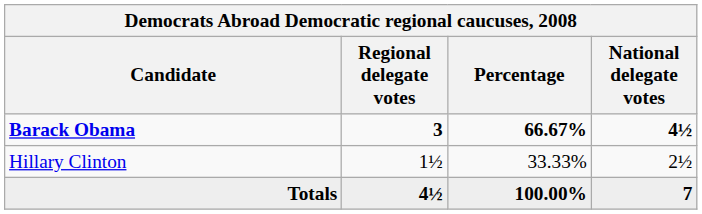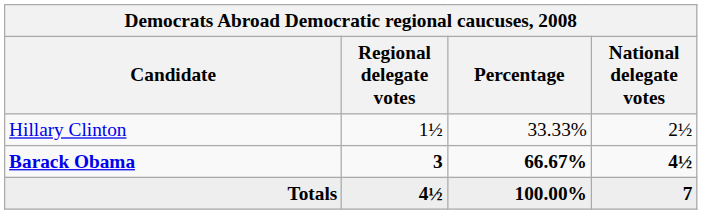 <table class="wikitable" style="font-size:95%; text-align:right;">
 <tr>
 <th colspan="4">Democrats Abroad Democratic regional caucuses, 2008</th>
 </tr>
 <tr>
 <th style="width: 17em">Candidate</th>
 <th style="width: 5em">Regional delegate votes</th>
 <th style="width: 7em">Percentage</th>
 <th style="width: 5em">National delegate votes</th>
 </tr>
 <tr>
+<td align="left"><a href='#'>Hillary Clinton</a></td>
+<td>1½</td>
+<td>33.33%</td>
+<td>2½</td>
+</tr>
+<tr>
 <td align="left"><strong><a href='#'>Barack Obama</a></strong></td>
 <td><strong>3</strong></td>
 <td><strong>66.67%</strong></td>
 <td><strong>4½</strong></td>
-</tr>
-<tr>
-<td align="left"><a href='#'>Hillary Clinton</a></td>
-<td>1½</td>
-<td>33.33%</td>
-<td>2½</td>
 </tr>
 <tr bgcolor="#EEEEEE" style="margin-right:0.5em">
 <td><strong>Totals</strong></td>
 <td><strong>4½</strong></td>
 <td><strong>100.00%</strong></td>
 <td><strong>7</strong></td>
 </tr>
 </table>
